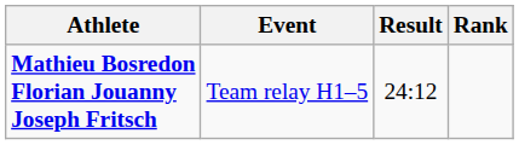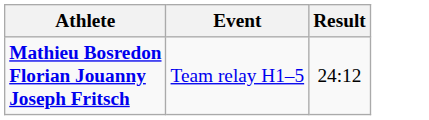 <table class=wikitable style="font-size:90%">
 <tr>
 <th>Athlete</th>
 <th>Event</th>
 <th>Result</th>
-<th>Rank</th>
 </tr>
 <tr align=center>
 <td align=left><strong><a href='#'>Mathieu Bosredon</a><br><a href='#'>Florian Jouanny</a><br><a href='#'>Joseph Fritsch</a></strong></td>
 <td align=left><a href='#'>Team relay H1–5</a></td>
 <td>24:12</td>
-<td></td>
 </tr>
 </table>
